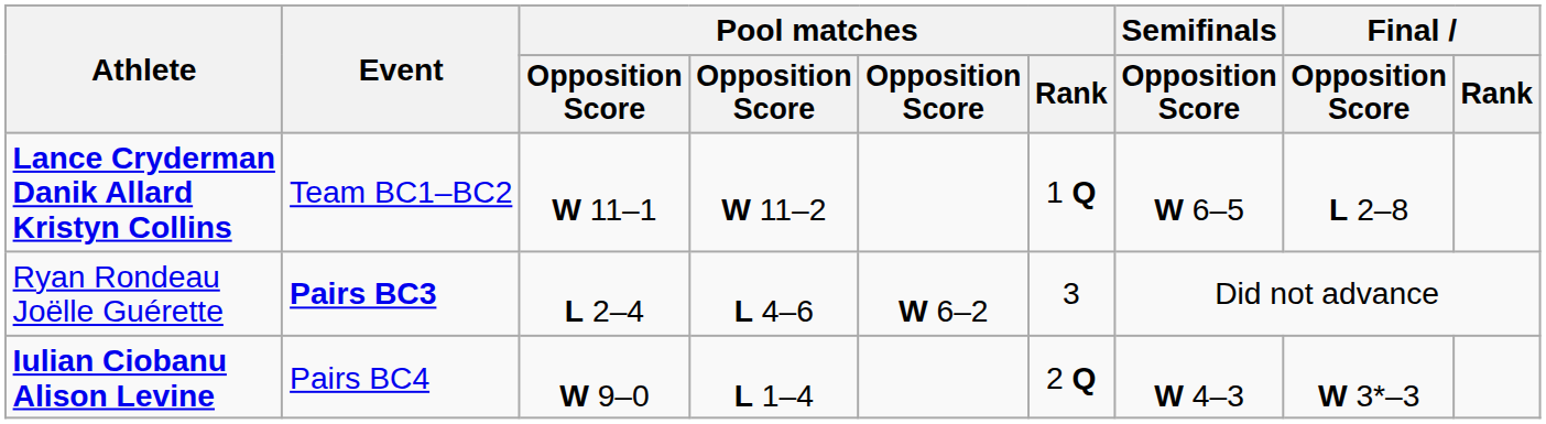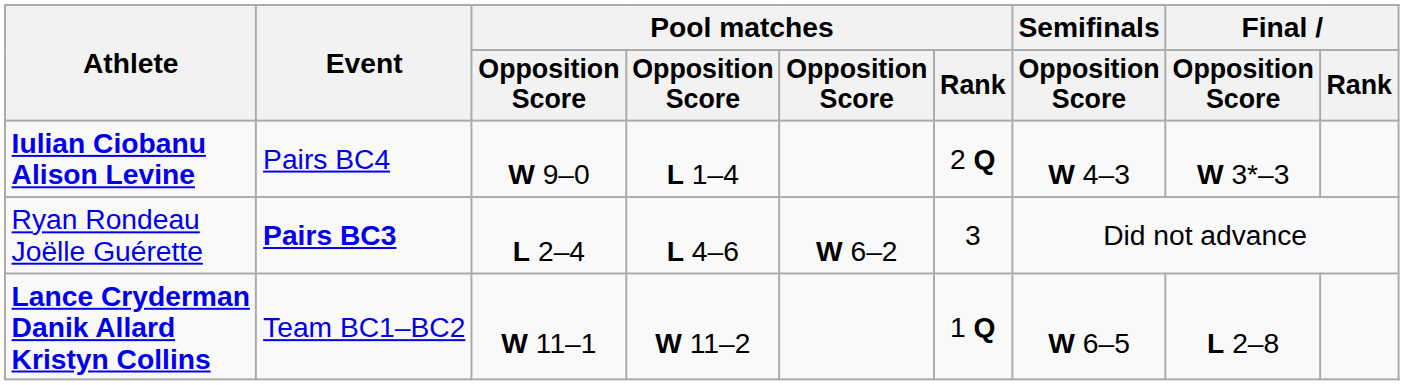 <table class=wikitable style="font-size:90%">
 <tr>
 <th rowspan="2">Athlete</th>
 <th rowspan="2">Event</th>
 <th colspan="4">Pool matches</th>
 <th>Semifinals</th>
 <th colspan=2>Final / </th>
 </tr>
 <tr style="font-size:95%">
 <th>Opposition<br>Score</th>
 <th>Opposition<br>Score</th>
 <th>Opposition<br>Score</th>
 <th>Rank</th>
 <th>Opposition<br>Score</th>
 <th>Opposition<br>Score</th>
 <th>Rank</th>
 </tr>
 <tr align=center>
-<td align=left><strong><a href='#'>Lance Cryderman</a><br><a href='#'>Danik Allard</a><br><a href='#'>Kristyn Collins</a></strong></td>
-<td align=left><a href='#'>Team BC1–BC2</a></td>
-<td><br><strong>W</strong> 11–1</td>
-<td><br><strong>W</strong> 11–2</td>
+<td align=left><strong><a href='#'>Iulian Ciobanu</a><br><a href='#'>Alison Levine</a></strong></td>
+<td align=left><a href='#'>Pairs BC4</a></td>
+<td><br><strong>W</strong> 9–0</td>
+<td><br><strong>L</strong> 1–4</td>
 <td></td>
-<td>1 <strong>Q</strong></td>
-<td><br><strong>W</strong> 6–5</td>
-<td><br><strong>L</strong> 2–8</td>
+<td>2 <strong>Q</strong></td>
+<td><br><strong>W</strong> 4–3</td>
+<td><br><strong>W</strong> 3*–3</td>
 <td></td>
 </tr>
 <tr align=center>
 <td align=left><a href='#'>Ryan Rondeau</a><br><a href='#'>Joëlle Guérette</a></td>
 <td align=left><strong><a href='#'>Pairs BC3</a></strong></td>
 <td><br><strong>L</strong> 2–4</td>
 <td><br><strong>L</strong> 4–6</td>
 <td><br><strong>W</strong> 6–2</td>
 <td>3</td>
 <td colspan=3>Did not advance</td>
 </tr>
 <tr align=center>
-<td align=left><strong><a href='#'>Iulian Ciobanu</a><br><a href='#'>Alison Levine</a></strong></td>
-<td align=left><a href='#'>Pairs BC4</a></td>
-<td><br><strong>W</strong> 9–0</td>
-<td><br><strong>L</strong> 1–4</td>
+<td align=left><strong><a href='#'>Lance Cryderman</a><br><a href='#'>Danik Allard</a><br><a href='#'>Kristyn Collins</a></strong></td>
+<td align=left><a href='#'>Team BC1–BC2</a></td>
+<td><br><strong>W</strong> 11–1</td>
+<td><br><strong>W</strong> 11–2</td>
 <td></td>
-<td>2 <strong>Q</strong></td>
-<td><br><strong>W</strong> 4–3</td>
-<td><br><strong>W</strong> 3*–3</td>
+<td>1 <strong>Q</strong></td>
+<td><br><strong>W</strong> 6–5</td>
+<td><br><strong>L</strong> 2–8</td>
 <td></td>
 </tr>
 </table>
